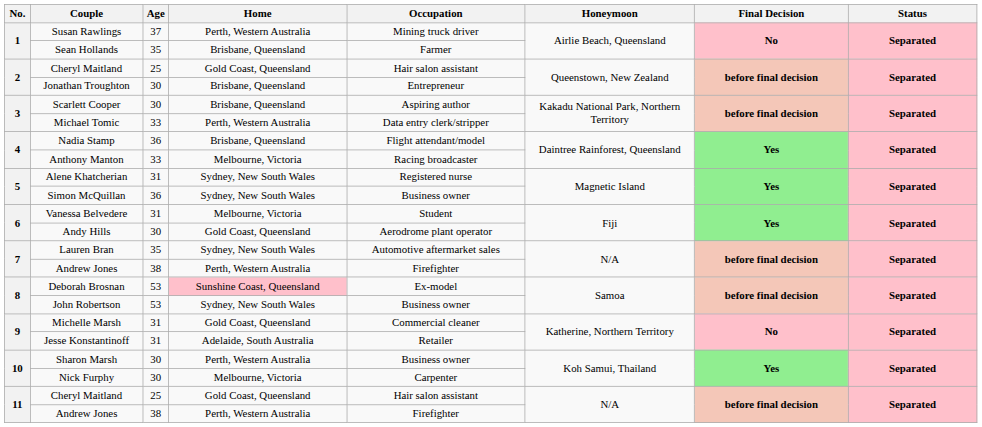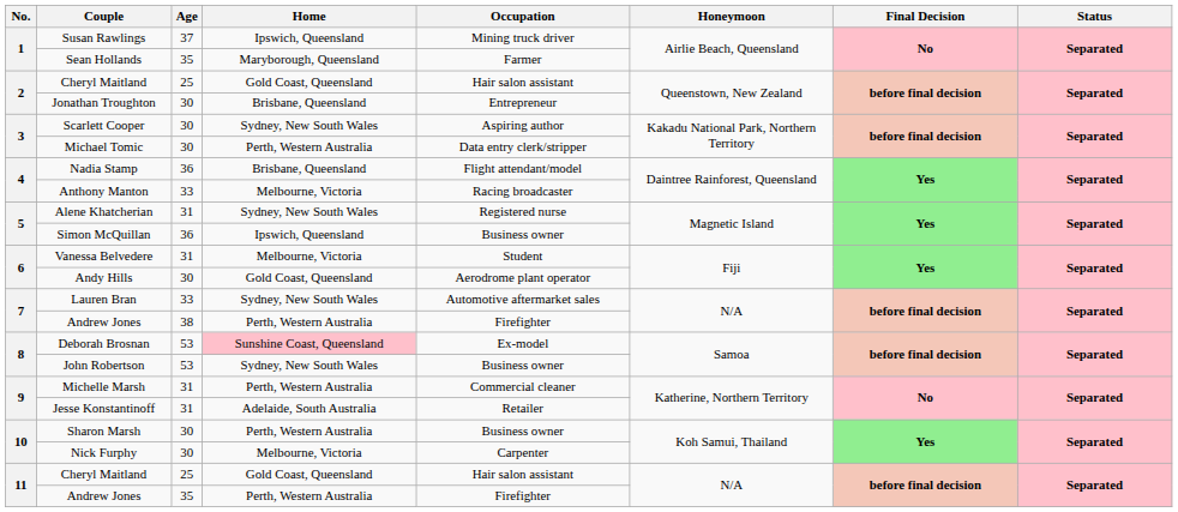 <table class="wikitable plainrowheaders" style="text-align:center; width:100%; font-size:88%;">
 <tr>
 <th width=25>No.</th>
 <th width=130>Couple</th>
 <th width=25>Age</th>
 <th width=210>Home</th>
 <th width=210>Occupation</th>
 <th width=200>Honeymoon</th>
 <th width=180>Final Decision</th>
 <th width=150>Status</th>
 </tr>
 <tr>
 <th rowspan="2">1</th>
 <td>Susan Rawlings</td>
 <td>37</td>
-<td>Perth, Western Australia</td>
+<td>Ipswich, Queensland</td>
 <td>Mining truck driver</td>
 <td rowspan="2">Airlie Beach, Queensland</td>
 <th rowspan="2" style="background:pink;">No</th>
 <th rowspan="2" style="background:pink;">Separated</th>
 </tr>
 <tr>
 <td>Sean Hollands</td>
 <td>35</td>
-<td>Brisbane, Queensland</td>
+<td>Maryborough, Queensland</td>
 <td>Farmer</td>
 </tr>
 <tr>
 <th rowspan="2">2</th>
 <td>Cheryl Maitland</td>
 <td>25</td>
 <td>Gold Coast, Queensland</td>
 <td>Hair salon assistant</td>
 <td rowspan="2">Queenstown, New Zealand</td>
 <th rowspan="2" style="background:#f4c7b8;"> before final decision</th>
 <th rowspan="2" style="background:pink;">Separated</th>
 </tr>
 <tr>
 <td>Jonathan Troughton</td>
 <td>30</td>
 <td>Brisbane, Queensland</td>
 <td>Entrepreneur</td>
 </tr>
 <tr>
 <th rowspan="2">3</th>
 <td>Scarlett Cooper</td>
 <td>30</td>
-<td>Brisbane, Queensland</td>
+<td>Sydney, New South Wales</td>
 <td>Aspiring author</td>
 <td rowspan="2">Kakadu National Park, Northern Territory</td>
 <th rowspan="2" style="background:#f4c7b8;"> before final decision</th>
 <th rowspan="2" style="background:pink;">Separated</th>
 </tr>
 <tr>
 <td>Michael Tomic</td>
-<td>33</td>
+<td>30</td>
 <td>Perth, Western Australia</td>
 <td>Data entry clerk/stripper</td>
 </tr>
 <tr>
 <th rowspan="2">4</th>
 <td>Nadia Stamp</td>
 <td>36</td>
 <td>Brisbane, Queensland</td>
 <td>Flight attendant/model</td>
 <td rowspan="2">Daintree Rainforest, Queensland</td>
 <th rowspan="2" style="background:lightgreen;">Yes</th>
 <th rowspan="2" style="background:pink;">Separated</th>
 </tr>
 <tr>
 <td>Anthony Manton</td>
 <td>33</td>
 <td>Melbourne, Victoria</td>
 <td>Racing broadcaster</td>
 </tr>
 <tr>
 <th rowspan="2">5</th>
 <td>Alene Khatcherian</td>
 <td>31</td>
 <td>Sydney, New South Wales</td>
 <td>Registered nurse</td>
 <td rowspan="2">Magnetic Island</td>
 <th rowspan="2" style="background:lightgreen;">Yes</th>
 <th rowspan="2" style="background:pink;">Separated</th>
 </tr>
 <tr>
 <td>Simon McQuillan</td>
 <td>36</td>
-<td>Sydney, New South Wales</td>
+<td>Ipswich, Queensland</td>
 <td>Business owner</td>
 </tr>
 <tr>
 <th rowspan="2">6</th>
 <td>Vanessa Belvedere</td>
 <td>31</td>
 <td>Melbourne, Victoria</td>
 <td>Student</td>
 <td rowspan="2">Fiji</td>
 <th rowspan="2" style="background:lightgreen;">Yes</th>
 <th rowspan="2" style="background:pink;">Separated</th>
 </tr>
 <tr>
 <td>Andy Hills</td>
 <td>30</td>
 <td>Gold Coast, Queensland</td>
 <td>Aerodrome plant operator</td>
 </tr>
 <tr>
 <th rowspan="2">7</th>
 <td>Lauren Bran</td>
-<td>35</td>
+<td>33</td>
 <td>Sydney, New South Wales</td>
 <td>Automotive aftermarket sales</td>
 <td rowspan="2">N/A</td>
 <th rowspan="2" style="background:#f4c7b8;"> before final decision</th>
 <th rowspan="2" style="background:pink;">Separated</th>
 </tr>
 <tr>
 <td>Andrew Jones</td>
 <td>38</td>
 <td>Perth, Western Australia</td>
 <td>Firefighter</td>
 </tr>
 <tr>
 <th rowspan="2">8</th>
 <td>Deborah Brosnan</td>
 <td>53</td>
 <td style="background: pink;">Sunshine Coast, Queensland</td>
 <td>Ex-model</td>
 <td rowspan="2">Samoa</td>
 <th rowspan="2" style="background:#f4c7b8;"> before final decision</th>
 <th rowspan="2" style="background:pink;">Separated</th>
 </tr>
 <tr>
 <td>John Robertson</td>
 <td>53</td>
 <td>Sydney, New South Wales</td>
 <td>Business owner</td>
 </tr>
 <tr>
 <th rowspan="2">9</th>
 <td>Michelle Marsh</td>
 <td>31</td>
-<td>Gold Coast, Queensland</td>
+<td>Perth, Western Australia</td>
 <td>Commercial cleaner</td>
 <td rowspan="2">Katherine, Northern Territory</td>
 <th rowspan="2" style="background:pink;">No</th>
 <th rowspan="2" style="background:pink;">Separated</th>
 </tr>
 <tr>
 <td>Jesse Konstantinoff</td>
 <td>31</td>
 <td>Adelaide, South Australia</td>
 <td>Retailer</td>
 </tr>
 <tr>
 <th rowspan="2">10</th>
 <td>Sharon Marsh</td>
 <td>30</td>
 <td>Perth, Western Australia</td>
 <td>Business owner</td>
 <td rowspan="2">Koh Samui, Thailand</td>
 <th rowspan="2" style="background:lightgreen;">Yes</th>
 <th rowspan="2" style="background:pink;">Separated</th>
 </tr>
 <tr>
 <td>Nick Furphy</td>
 <td>30</td>
 <td>Melbourne, Victoria</td>
 <td>Carpenter</td>
 </tr>
 <tr>
 <th rowspan="2">11</th>
 <td>Cheryl Maitland</td>
 <td>25</td>
 <td>Gold Coast, Queensland</td>
 <td>Hair salon assistant</td>
 <td rowspan="2">N/A</td>
 <th rowspan="2" style="background:#f4c7b8;"> before final decision</th>
 <th rowspan="2" style="background:pink;">Separated</th>
 </tr>
 <tr>
 <td>Andrew Jones</td>
-<td>38</td>
+<td>35</td>
 <td>Perth, Western Australia</td>
 <td>Firefighter</td>
 </tr>
 </table>
